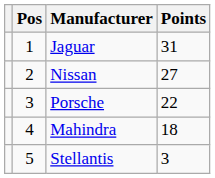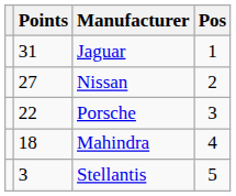 <table class="wikitable" style="font-size: 85%;">
 <tr>
 <th></th>
+<th>Points</th>
+<th>Manufacturer</th>
 <th>Pos</th>
-<th>Manufacturer</th>
-<th>Points</th>
 </tr>
 <tr>
 <td align="left"></td>
+<td align="left">31</td>
+<td> <a href='#'>Jaguar</a></td>
 <td align="center">1</td>
-<td> <a href='#'>Jaguar</a></td>
-<td align="left">31</td>
 </tr>
 <tr>
 <td align="left"></td>
+<td align="left">27</td>
+<td> <a href='#'>Nissan</a></td>
 <td align="center">2</td>
-<td> <a href='#'>Nissan</a></td>
-<td align="left">27</td>
 </tr>
 <tr>
 <td align="left"></td>
+<td align="left">22</td>
+<td> <a href='#'>Porsche</a></td>
 <td align="center">3</td>
-<td> <a href='#'>Porsche</a></td>
-<td align="left">22</td>
 </tr>
 <tr>
 <td align="left"></td>
+<td align="left">18</td>
+<td> <a href='#'>Mahindra</a></td>
 <td align="center">4</td>
-<td> <a href='#'>Mahindra</a></td>
-<td align="left">18</td>
 </tr>
 <tr>
 <td align="left"></td>
+<td align="left">3</td>
+<td> <a href='#'>Stellantis</a></td>
 <td align="center">5</td>
-<td> <a href='#'>Stellantis</a></td>
-<td align="left">3</td>
 </tr>
 </table>
